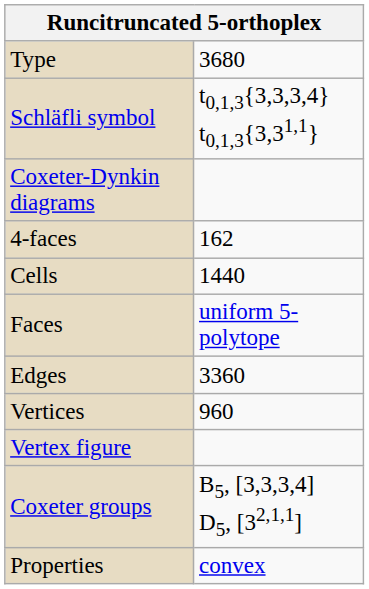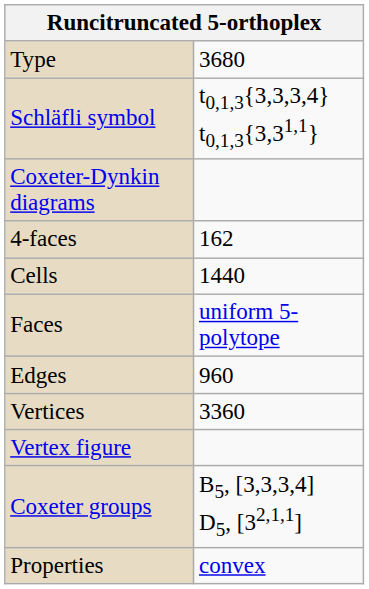 <table class="wikitable" style="float:right; margin-left:8px; width:250px">
 <tr>
 <th bgcolor=#e7dcc3 colspan=2>Runcitruncated 5-orthoplex</th>
 </tr>
 <tr>
 <td bgcolor=#e7dcc3>Type</td>
 <td>3680</td>
 </tr>
 <tr>
 <td bgcolor=#e7dcc3><a href='#'>Schläfli symbol</a></td>
 <td>t<sub>0,1,3</sub>{3,3,3,4}<br>t<sub>0,1,3</sub>{3,3<sup>1,1</sup>}</td>
 </tr>
 <tr>
 <td bgcolor=#e7dcc3><a href='#'>Coxeter-Dynkin diagrams</a></td>
 <td><br></td>
 </tr>
 <tr>
 <td bgcolor=#e7dcc3>4-faces</td>
 <td>162</td>
 </tr>
 <tr>
 <td bgcolor=#e7dcc3>Cells</td>
 <td>1440</td>
 </tr>
 <tr>
 <td bgcolor=#e7dcc3>Faces</td>
 <td><a href='#'>uniform 5-polytope</a></td>
 </tr>
 <tr>
 <td bgcolor=#e7dcc3>Edges</td>
-<td>3360</td>
+<td>960</td>
 </tr>
 <tr>
 <td bgcolor=#e7dcc3>Vertices</td>
-<td>960</td>
+<td>3360</td>
 </tr>
 <tr>
 <td bgcolor=#e7dcc3><a href='#'>Vertex figure</a></td>
 <td></td>
 </tr>
 <tr>
 <td bgcolor=#e7dcc3><a href='#'>Coxeter groups</a></td>
 <td>B<sub>5</sub>, [3,3,3,4]<br>D<sub>5</sub>, [3<sup>2,1,1</sup>]</td>
 </tr>
 <tr>
 <td bgcolor=#e7dcc3>Properties</td>
 <td><a href='#'>convex</a></td>
 </tr>
 </table>
